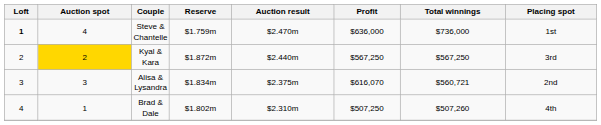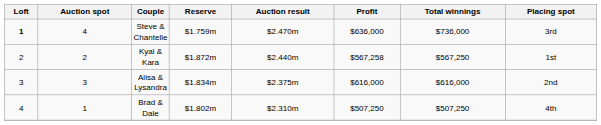 <table class="wikitable" style="text-align: center; font-size: 9pt; line-height:16px; width:70%" |>
 <tr>
 <th>Loft</th>
 <th>Auction spot</th>
 <th>Couple</th>
 <th>Reserve</th>
 <th>Auction result</th>
 <th>Profit</th>
 <th>Total winnings</th>
 <th>Placing spot</th>
 </tr>
 <tr>
 <td><strong>1</strong></td>
 <td style="text-align:center">4</td>
 <td style="width:5%;" scope="col" style="background:#00BFFF; color:black;">Steve & Chantelle</td>
 <td style="text-align:center">$1.759m</td>
 <td style="text-align:center">$2.470m</td>
 <td style="text-align:center">$636,000</td>
 <td style="text-align:center">$736,000</td>
-<td style="text-align:center">1st</td>
+<td style="text-align:center">3rd</td>
 </tr>
 <tr>
 <td>2</td>
-<td style="background: gold; text-align:center">2</td>
+<td style="text-align:center">2</td>
 <td style="width:5%;" scope="col" style="background:Black; background-color:#FDEE00">Kyal & Kara</td>
 <td style="text-align:center">$1.872m</td>
 <td style="text-align:center">$2.440m</td>
+<td style="text-align:center">$567,258</td>
 <td style="text-align:center">$567,250</td>
-<td style="text-align:center">$567,250</td>
-<td style="text-align:center">3rd</td>
+<td style="text-align:center">1st</td>
 </tr>
 <tr>
 <td>3</td>
 <td style="text-align:center">3</td>
 <td style="width:5%;" scope="col" style="background:#A4C639; color:black;">Alisa & Lysandra</td>
 <td style="text-align:center">$1.834m</td>
 <td style="text-align:center">$2.375m</td>
-<td style="text-align:center">$616,070</td>
-<td style="text-align:center">$560,721</td>
+<td style="text-align:center">$616,000</td>
+<td style="text-align:center">$616,000</td>
 <td style="text-align:center">2nd</td>
 </tr>
 <tr>
 <td>4</td>
 <td style="text-align:center">1</td>
 <td style="width:5%;" scope="col" style="background:#FF0800; color:black;">Brad & Dale</td>
 <td style="text-align:center">$1.802m</td>
 <td style="text-align:center">$2.310m</td>
 <td style="text-align:center">$507,250</td>
-<td style="text-align:center">$507,260</td>
+<td style="text-align:center">$507,250</td>
 <td style="text-align:center">4th</td>
 </tr>
 <tr>
 </tr>
 </table>
